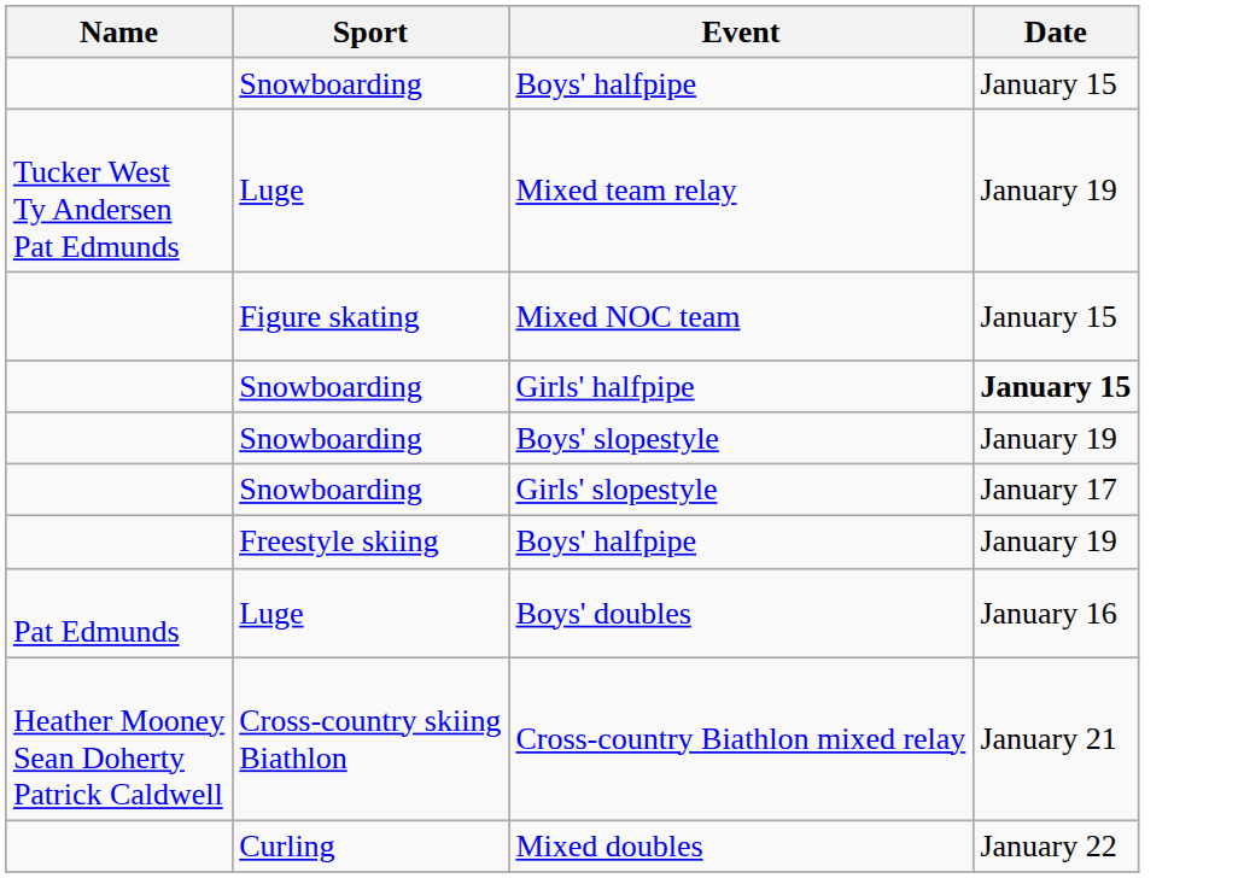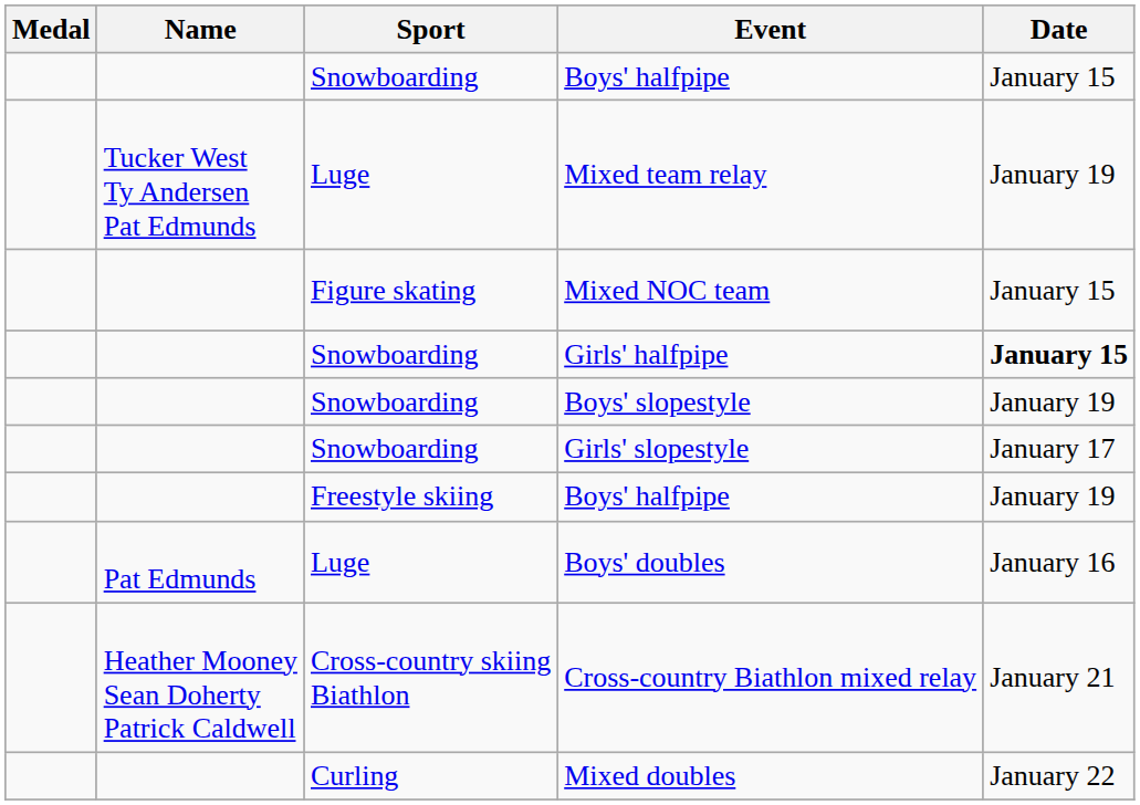 <table class="wikitable sortable" border="1" style="font-size:95%">
 <tr>
+<th>Medal</th>
 <th>Name</th>
 <th>Sport</th>
 <th>Event</th>
 <th>Date</th>
 </tr>
 <tr>
 <td></td>
+<td></td>
 <td><a href='#'>Snowboarding</a></td>
 <td><a href='#'>Boys' halfpipe</a></td>
 <td>January 15</td>
 </tr>
 <tr>
+<td></td>
 <td><br><a href='#'>Tucker West</a><br><a href='#'>Ty Andersen</a><br><a href='#'>Pat Edmunds</a></td>
 <td><a href='#'>Luge</a></td>
 <td><a href='#'>Mixed team relay</a></td>
 <td>January 19</td>
 </tr>
 <tr>
+<td></td>
 <td><br><br></td>
 <td><a href='#'>Figure skating</a></td>
 <td><a href='#'>Mixed NOC team</a></td>
 <td>January 15</td>
 </tr>
 <tr>
 <td></td>
+<td></td>
 <td><a href='#'>Snowboarding</a></td>
 <td><a href='#'>Girls' halfpipe</a></td>
 <td><strong>January 15</strong></td>
 </tr>
 <tr>
+<td></td>
 <td></td>
 <td><a href='#'>Snowboarding</a></td>
 <td><a href='#'>Boys' slopestyle</a></td>
 <td>January 19</td>
 </tr>
 <tr>
 <td></td>
+<td></td>
 <td><a href='#'>Snowboarding</a></td>
 <td><a href='#'>Girls' slopestyle</a></td>
 <td>January 17</td>
 </tr>
 <tr>
 <td></td>
+<td></td>
 <td><a href='#'>Freestyle skiing</a></td>
 <td><a href='#'>Boys' halfpipe</a></td>
 <td>January 19</td>
 </tr>
 <tr>
+<td></td>
 <td><br><a href='#'>Pat Edmunds</a></td>
 <td><a href='#'>Luge</a></td>
 <td><a href='#'>Boys' doubles</a></td>
 <td>January 16</td>
 </tr>
 <tr>
+<td></td>
 <td><br><a href='#'>Heather Mooney</a><br><a href='#'>Sean Doherty</a><br><a href='#'>Patrick Caldwell</a></td>
 <td><a href='#'>Cross-country skiing</a><br><a href='#'>Biathlon</a></td>
 <td><a href='#'>Cross-country Biathlon mixed relay</a></td>
 <td>January 21</td>
 </tr>
 <tr>
+<td></td>
 <td><br></td>
 <td><a href='#'>Curling</a></td>
 <td><a href='#'>Mixed doubles</a></td>
 <td>January 22</td>
 </tr>
 </table>
